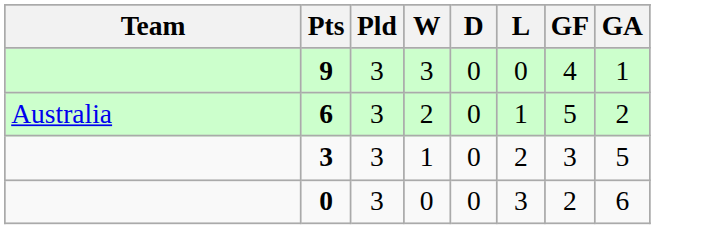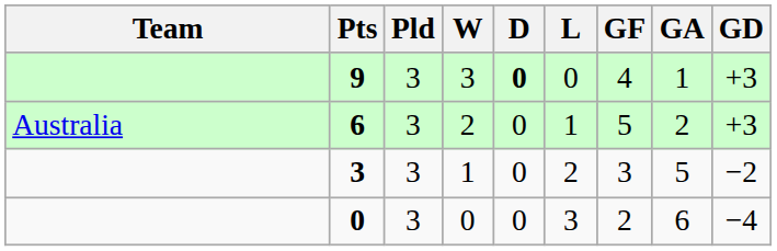 <table class="wikitable" style="text-align: center;">
 <tr>
 <th width=165>Team</th>
 <th width=20>Pts</th>
 <th width=20>Pld</th>
 <th width=20>W</th>
 <th width=20>D</th>
 <th width=20>L</th>
 <th width=20>GF</th>
 <th width=20>GA</th>
+<th width=20>GD</th>
 </tr>
 <tr style="background:#cfc;">
 <td style="text-align:left;"></td>
 <td><strong>9</strong></td>
 <td>3</td>
 <td>3</td>
-<td>0</td>
+<td><strong>0</strong></td>
 <td>0</td>
 <td>4</td>
 <td>1</td>
+<td>+3</td>
 </tr>
 <tr style="background:#cfc;">
 <td style="text-align:left;"> <a href='#'>Australia</a></td>
 <td><strong>6</strong></td>
 <td>3</td>
 <td>2</td>
 <td>0</td>
 <td>1</td>
 <td>5</td>
 <td>2</td>
+<td>+3</td>
 </tr>
 <tr>
 <td style="text-align:left;"></td>
 <td><strong>3</strong></td>
 <td>3</td>
 <td>1</td>
 <td>0</td>
 <td>2</td>
 <td>3</td>
 <td>5</td>
+<td>−2</td>
 </tr>
 <tr>
 <td style="text-align:left;"></td>
 <td><strong>0</strong></td>
 <td>3</td>
 <td>0</td>
 <td>0</td>
 <td>3</td>
 <td>2</td>
 <td>6</td>
+<td>−4</td>
 </tr>
 </table>
